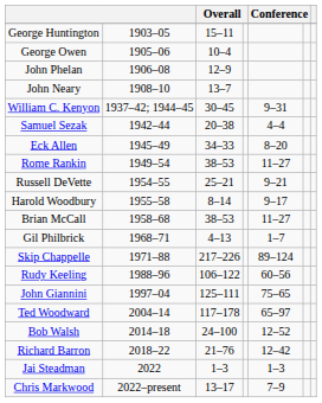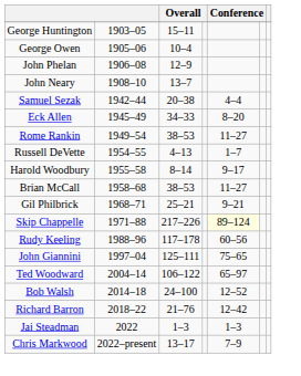 <table class="wikitable" style="text-align:center">
 <tr>
 <th colspan="2"></th>
 <th colspan="2">Overall</th>
 <th colspan="2">Conference</th>
 <th></th>
 </tr>
 <tr>
 </tr>
 <tr>
 <td>George Huntington</td>
 <td>1903–05</td>
 <td>15–11</td>
 <td></td>
 <td></td>
 <td></td>
 <td></td>
 </tr>
 <tr>
 <td>George Owen</td>
 <td>1905–06</td>
 <td>10–4</td>
 <td></td>
 <td></td>
 <td></td>
 <td></td>
 </tr>
 <tr>
 <td>John Phelan</td>
 <td>1906–08</td>
 <td>12–9</td>
 <td></td>
 <td></td>
 <td></td>
 <td></td>
 </tr>
 <tr>
 <td>John Neary</td>
 <td>1908–10</td>
 <td>13–7</td>
 <td></td>
 <td></td>
 <td></td>
 <td></td>
 </tr>
 <tr>
-<td><a href='#'>William C. Kenyon</a></td>
-<td>1937–42; 1944–45</td>
-<td>30–45</td>
-<td></td>
-<td>9–31</td>
-<td></td>
-<td></td>
-</tr>
-<tr>
 <td><a href='#'>Samuel Sezak</a></td>
 <td>1942–44</td>
 <td>20–38</td>
 <td></td>
 <td>4–4</td>
 <td></td>
 <td></td>
 </tr>
 <tr>
 <td><a href='#'>Eck Allen</a></td>
 <td>1945–49</td>
 <td>34–33</td>
 <td></td>
 <td>8–20</td>
 <td></td>
 <td></td>
 </tr>
 <tr>
 <td><a href='#'>Rome Rankin</a></td>
 <td>1949–54</td>
 <td>38–53</td>
 <td></td>
 <td>11–27</td>
 <td></td>
 <td></td>
 </tr>
 <tr>
 <td>Russell DeVette</td>
 <td>1954–55</td>
-<td>25–21</td>
+<td>4–13</td>
 <td></td>
-<td>9–21</td>
+<td>1–7</td>
 <td></td>
 <td></td>
 </tr>
 <tr>
 <td>Harold Woodbury</td>
 <td>1955–58</td>
 <td>8–14</td>
 <td></td>
 <td>9–17</td>
 <td></td>
 <td></td>
 </tr>
 <tr>
 <td>Brian McCall</td>
 <td>1958–68</td>
 <td>38–53</td>
 <td></td>
 <td>11–27</td>
 <td></td>
 <td></td>
 </tr>
 <tr>
 <td>Gil Philbrick</td>
 <td>1968–71</td>
-<td>4–13</td>
+<td>25–21</td>
 <td></td>
-<td>1–7</td>
+<td>9–21</td>
 <td></td>
 <td></td>
 </tr>
 <tr>
 <td><a href='#'>Skip Chappelle</a></td>
 <td>1971–88</td>
 <td>217–226</td>
 <td></td>
-<td>89–124</td>
+<td style="background: lightyellow;">89–124</td>
 <td></td>
 <td></td>
 </tr>
 <tr>
 <td><a href='#'>Rudy Keeling</a></td>
 <td>1988–96</td>
-<td>106–122</td>
+<td>117–178</td>
 <td></td>
 <td>60–56</td>
 <td></td>
 <td></td>
 </tr>
 <tr>
 <td><a href='#'>John Giannini</a></td>
 <td>1997–04</td>
 <td>125–111</td>
 <td></td>
 <td>75–65</td>
 <td></td>
 <td></td>
 </tr>
 <tr>
 <td><a href='#'>Ted Woodward</a></td>
 <td>2004–14</td>
-<td>117–178</td>
+<td>106–122</td>
 <td></td>
 <td>65–97</td>
 <td></td>
 <td></td>
 </tr>
 <tr>
 <td><a href='#'>Bob Walsh</a></td>
 <td>2014–18</td>
 <td>24–100</td>
 <td></td>
 <td>12–52</td>
 <td></td>
 <td></td>
 </tr>
 <tr>
 <td><a href='#'>Richard Barron</a></td>
 <td>2018–22</td>
 <td>21–76</td>
 <td></td>
 <td>12–42</td>
 <td></td>
 <td></td>
 </tr>
 <tr>
 <td><a href='#'>Jai Steadman</a></td>
 <td>2022</td>
 <td>1–3</td>
 <td></td>
 <td>1–3</td>
 <td></td>
 <td></td>
 </tr>
 <tr>
 <td><a href='#'>Chris Markwood</a></td>
 <td>2022–present</td>
 <td>13–17</td>
 <td></td>
 <td>7–9</td>
 <td></td>
 <td></td>
 </tr>
 </table>
